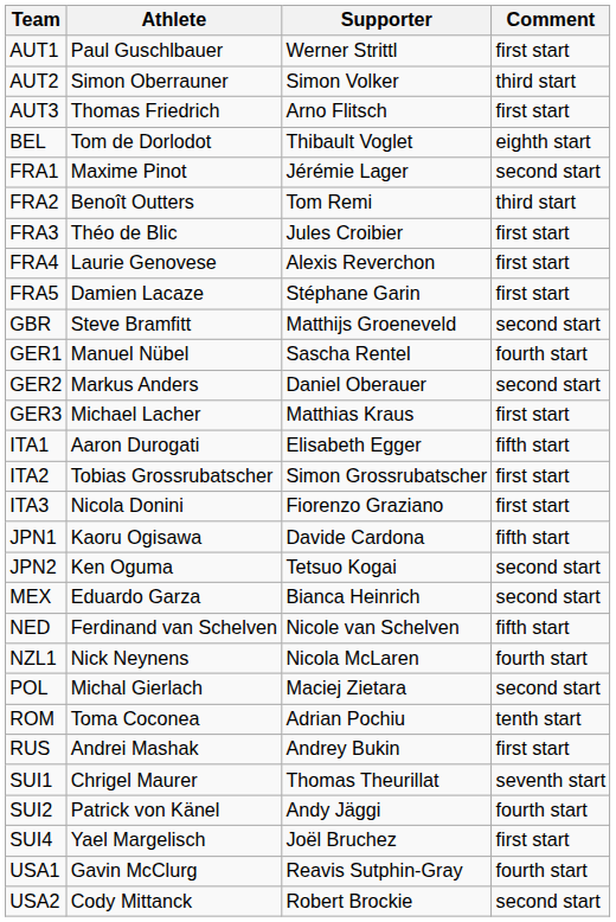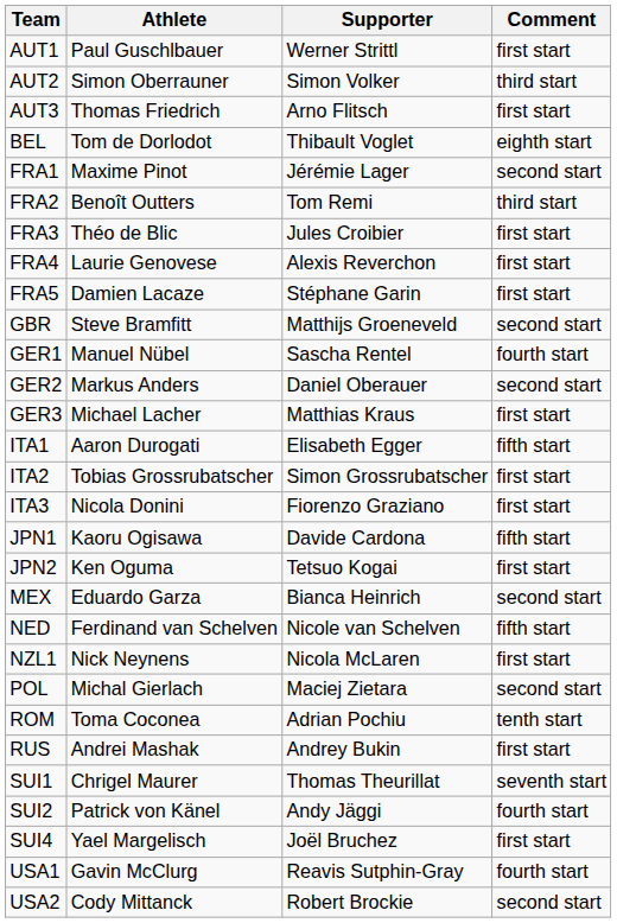 <table class="wikitable sortable">
 <tr>
 <th>Team</th>
 <th>Athlete</th>
 <th>Supporter</th>
 <th>Comment</th>
 </tr>
 <tr>
 <td>AUT1</td>
 <td> Paul Guschlbauer</td>
 <td> Werner Strittl</td>
 <td>first start</td>
 </tr>
 <tr>
 <td>AUT2</td>
 <td> Simon Oberrauner</td>
 <td> Simon Volker</td>
 <td>third start</td>
 </tr>
 <tr>
 <td>AUT3</td>
 <td> Thomas Friedrich</td>
 <td> Arno Flitsch</td>
 <td>first start</td>
 </tr>
 <tr>
 <td>BEL</td>
 <td> Tom de Dorlodot</td>
 <td> Thibault Voglet</td>
 <td>eighth start</td>
 </tr>
 <tr>
 <td>FRA1</td>
 <td> Maxime Pinot</td>
 <td> Jérémie Lager</td>
 <td>second start</td>
 </tr>
 <tr>
 <td>FRA2</td>
 <td> Benoît Outters</td>
 <td> Tom Remi</td>
 <td>third start</td>
 </tr>
 <tr>
 <td>FRA3</td>
 <td> Théo de Blic</td>
 <td> Jules Croibier</td>
 <td>first start</td>
 </tr>
 <tr>
 <td>FRA4</td>
 <td> Laurie Genovese </td>
 <td> Alexis Reverchon</td>
 <td>first start</td>
 </tr>
 <tr>
 <td>FRA5</td>
 <td> Damien Lacaze</td>
 <td> Stéphane Garin</td>
 <td>first start</td>
 </tr>
 <tr>
 <td>GBR</td>
 <td> Steve Bramfitt</td>
 <td> Matthijs Groeneveld</td>
 <td>second start</td>
 </tr>
 <tr>
 <td>GER1</td>
 <td> Manuel Nübel</td>
 <td> Sascha Rentel</td>
 <td>fourth start</td>
 </tr>
 <tr>
 <td>GER2</td>
 <td> Markus Anders</td>
 <td> Daniel Oberauer</td>
 <td>second start</td>
 </tr>
 <tr>
 <td>GER3</td>
 <td> Michael Lacher</td>
 <td> Matthias Kraus</td>
 <td>first start</td>
 </tr>
 <tr>
 <td>ITA1</td>
 <td> Aaron Durogati</td>
 <td> Elisabeth Egger</td>
 <td>fifth start</td>
 </tr>
 <tr>
 <td>ITA2</td>
 <td> Tobias Grossrubatscher</td>
 <td> Simon Grossrubatscher</td>
 <td>first start</td>
 </tr>
 <tr>
 <td>ITA3</td>
 <td> Nicola Donini</td>
 <td> Fiorenzo Graziano</td>
 <td>first start</td>
 </tr>
 <tr>
 <td>JPN1</td>
 <td> Kaoru Ogisawa</td>
 <td> Davide Cardona</td>
 <td>fifth start</td>
 </tr>
 <tr>
 <td>JPN2</td>
 <td> Ken Oguma</td>
 <td> Tetsuo Kogai</td>
-<td>second start</td>
+<td>first start</td>
 </tr>
 <tr>
 <td>MEX</td>
 <td> Eduardo Garza</td>
 <td> Bianca Heinrich</td>
 <td>second start</td>
 </tr>
 <tr>
 <td>NED</td>
 <td> Ferdinand van Schelven</td>
 <td> Nicole van Schelven</td>
 <td>fifth start</td>
 </tr>
 <tr>
 <td>NZL1</td>
 <td> Nick Neynens</td>
 <td> Nicola McLaren</td>
-<td>fourth start</td>
+<td>first start</td>
 </tr>
 <tr>
 <td>POL</td>
 <td> Michal Gierlach</td>
 <td> Maciej Zietara</td>
 <td>second start</td>
 </tr>
 <tr>
 <td>ROM</td>
 <td> Toma Coconea</td>
 <td> Adrian Pochiu</td>
 <td>tenth start</td>
 </tr>
 <tr>
 <td>RUS</td>
 <td> Andrei Mashak</td>
 <td> Andrey Bukin</td>
 <td>first start</td>
 </tr>
 <tr>
 <td>SUI1</td>
 <td> Chrigel Maurer</td>
 <td> Thomas Theurillat</td>
 <td>seventh start</td>
 </tr>
 <tr>
 <td>SUI2</td>
 <td> Patrick von Känel</td>
 <td> Andy Jäggi</td>
 <td>fourth start</td>
 </tr>
 <tr>
 <td>SUI4</td>
 <td> Yael Margelisch </td>
 <td> Joël Bruchez</td>
 <td>first start</td>
 </tr>
 <tr>
 <td>USA1</td>
 <td> Gavin McClurg</td>
 <td> Reavis Sutphin-Gray</td>
 <td>fourth start</td>
 </tr>
 <tr>
 <td>USA2</td>
 <td> Cody Mittanck</td>
 <td> Robert Brockie</td>
 <td>second start</td>
 </tr>
 </table>
